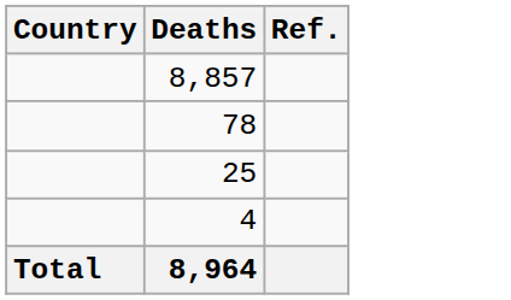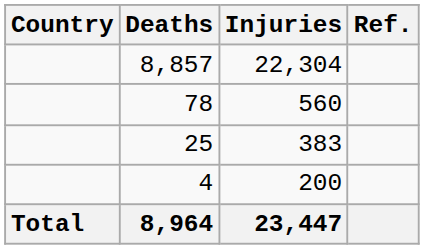 <table class="wikitable sortable floatright" style="clear:right; margin-left:7px; margin-top:0; margin-right:0; margin-bottom:3px;">
 <tr>
 <th>Country</th>
 <th>Deaths</th>
+<th>Injuries</th>
 <th>Ref.</th>
 </tr>
 <tr>
 <td></td>
 <td align=right>8,857</td>
+<td align=right>22,304</td>
 <td></td>
 </tr>
 <tr>
 <td></td>
 <td align=right>78</td>
+<td align=right>560</td>
 <td></td>
 </tr>
 <tr>
 <td></td>
 <td align=right>25</td>
+<td align=right>383</td>
 <td></td>
 </tr>
 <tr>
 <td></td>
 <td align=right>4</td>
+<td align=right>200</td>
 <td></td>
 </tr>
 <tr>
 <th style="text-align:left">Total</th>
 <th style="text-align:right">8,964</th>
+<th style="text-align:right">23,447</th>
 <th></th>
 </tr>
 </table>
